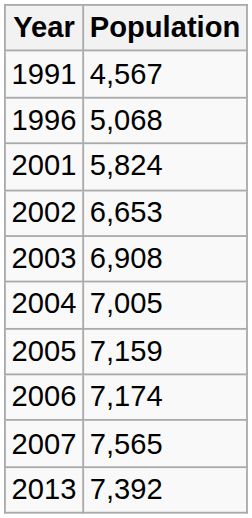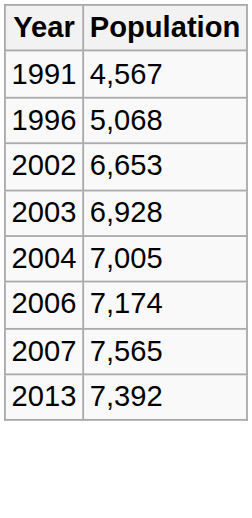 <table class="wikitable">
 <tr>
 <th>Year</th>
 <th>Population</th>
 </tr>
 <tr>
 <td>1991</td>
 <td>4,567</td>
 </tr>
 <tr>
 <td>1996</td>
 <td>5,068</td>
 </tr>
 <tr>
-<td>2001</td>
-<td>5,824</td>
-</tr>
-<tr>
 <td>2002</td>
 <td>6,653</td>
 </tr>
 <tr>
 <td>2003</td>
-<td>6,908</td>
+<td>6,928</td>
 </tr>
 <tr>
 <td>2004</td>
 <td>7,005</td>
-</tr>
-<tr>
-<td>2005</td>
-<td>7,159</td>
 </tr>
 <tr>
 <td>2006</td>
 <td>7,174</td>
 </tr>
 <tr>
 <td>2007</td>
 <td>7,565</td>
 </tr>
 <tr>
 <td>2013</td>
 <td>7,392</td>
 </tr>
 </table>
